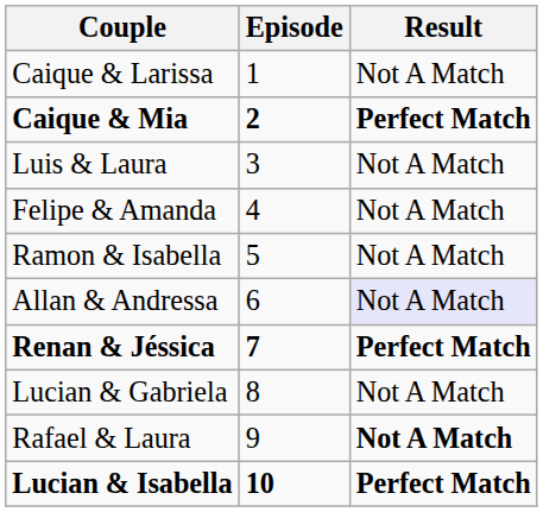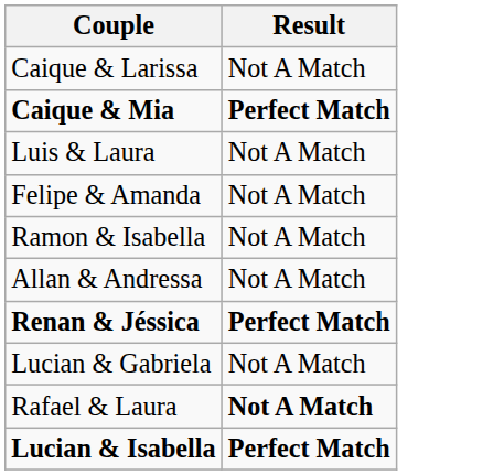 <table class="wikitable">
 <tr valign="bottom">
 <th>Couple</th>
-<th>Episode</th>
 <th>Result</th>
 </tr>
 <tr>
 <td>Caique & Larissa</td>
-<td>1</td>
 <td>Not A Match</td>
 </tr>
 <tr>
 <td><strong>Caique & Mia</strong></td>
-<td><strong>2</strong></td>
 <td><strong>Perfect Match</strong></td>
 </tr>
 <tr>
 <td>Luis & Laura</td>
-<td>3</td>
 <td>Not A Match</td>
 </tr>
 <tr>
 <td>Felipe & Amanda</td>
-<td>4</td>
 <td>Not A Match</td>
 </tr>
 <tr>
 <td>Ramon & Isabella</td>
-<td>5</td>
 <td>Not A Match</td>
 </tr>
 <tr>
 <td>Allan & Andressa</td>
-<td>6</td>
-<td style="background: lavender;">Not A Match</td>
+<td>Not A Match</td>
 </tr>
 <tr>
 <td><strong>Renan & Jéssica</strong></td>
-<td><strong>7</strong></td>
 <td><strong>Perfect Match</strong></td>
 </tr>
 <tr>
 <td>Lucian & Gabriela</td>
-<td>8</td>
 <td>Not A Match</td>
 </tr>
 <tr>
 <td>Rafael & Laura</td>
-<td>9</td>
 <td><strong>Not A Match</strong></td>
 </tr>
 <tr>
 <td><strong>Lucian & Isabella</strong></td>
-<td><strong>10</strong></td>
 <td><strong>Perfect Match</strong></td>
 </tr>
 </table>
